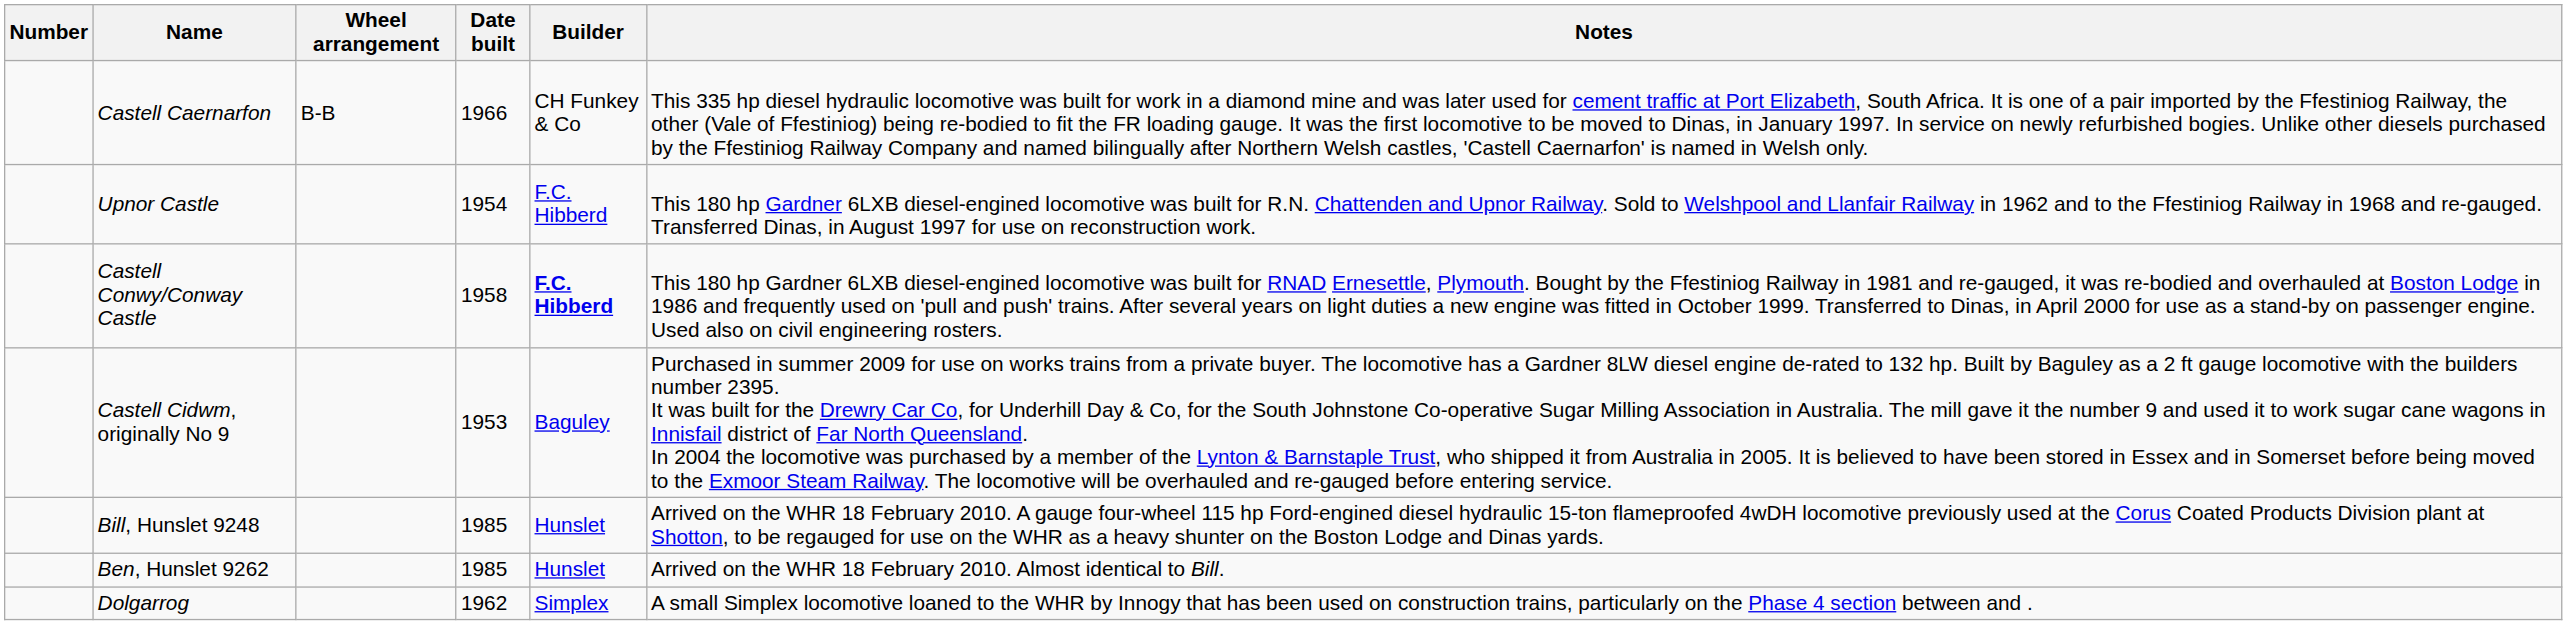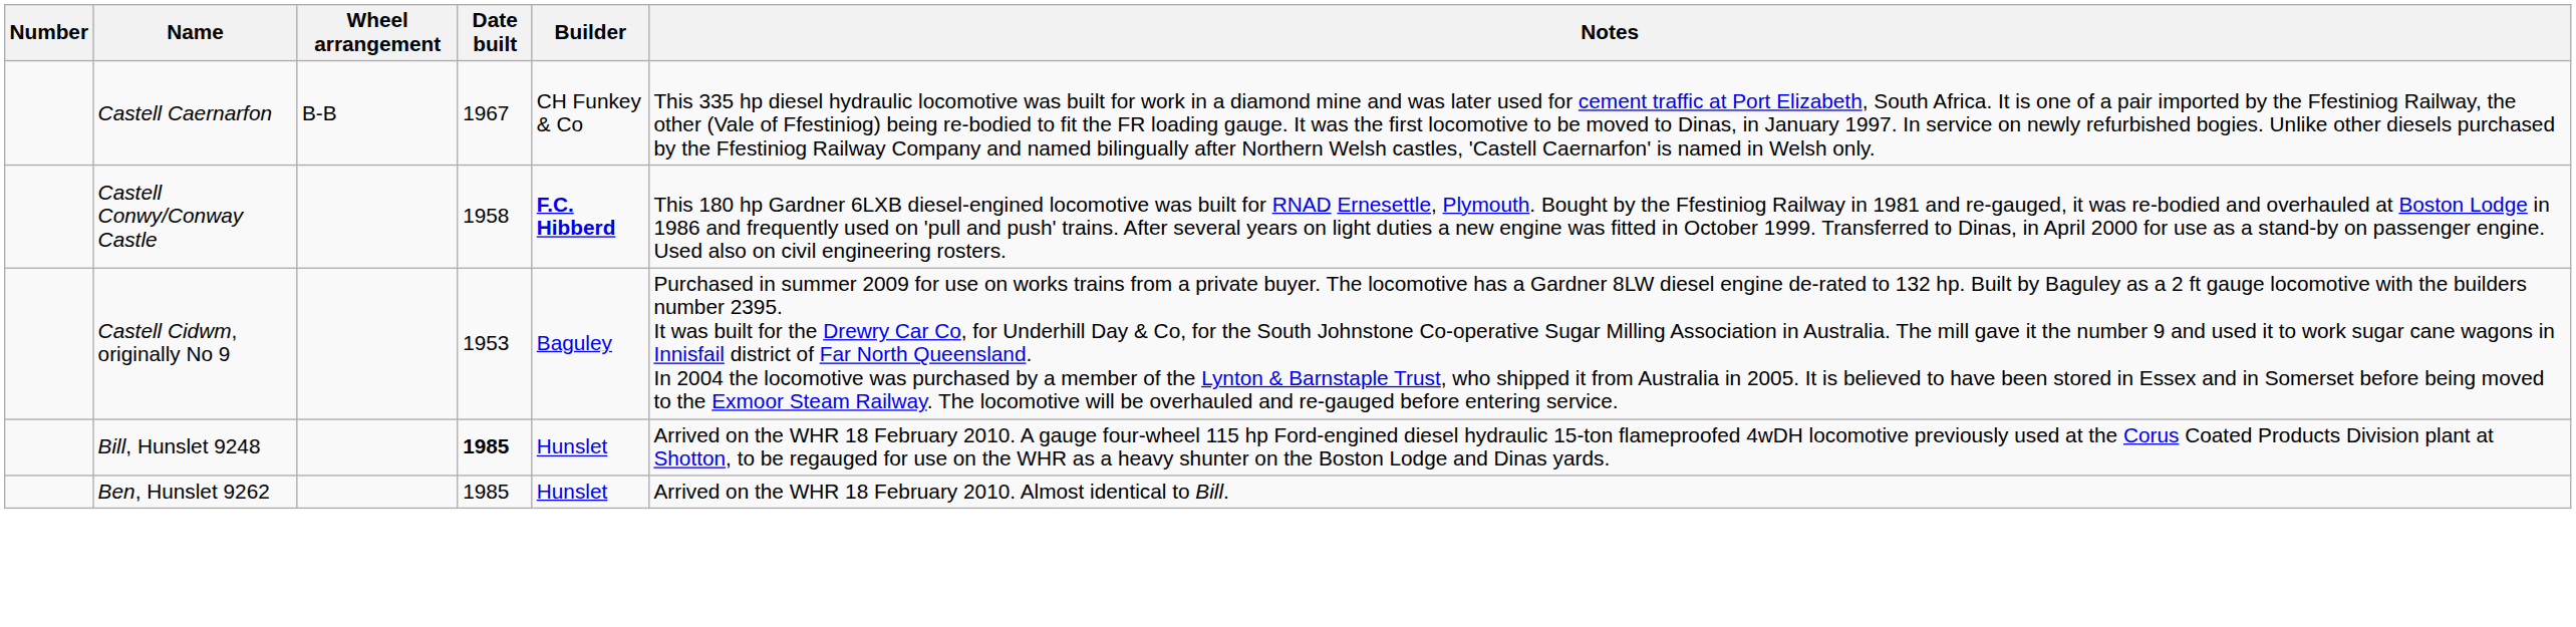 <table class="wikitable">
 <tr>
 <th>Number</th>
 <th>Name</th>
 <th>Wheel arrangement</th>
 <th>Date built</th>
 <th>Builder</th>
 <th>Notes</th>
 </tr>
 <tr>
 <td></td>
 <td><em>Castell Caernarfon</em></td>
 <td>B-B</td>
-<td>1966</td>
+<td>1967</td>
 <td>CH Funkey & Co</td>
 <td><br>This 335 hp diesel hydraulic locomotive was built for work in a diamond mine and was later used for <a href='#'>cement traffic at Port Elizabeth</a>, South Africa. It is one of a pair imported by the Ffestiniog Railway, the other (Vale of Ffestiniog) being re-bodied to fit the FR loading gauge. It was the first locomotive to be moved to Dinas, in January 1997. In service on newly refurbished bogies. Unlike other diesels purchased by the Ffestiniog Railway Company and named bilingually after Northern Welsh castles, 'Castell Caernarfon' is named in Welsh only.</td>
-</tr>
-<tr>
-<td></td>
-<td><em>Upnor Castle</em></td>
-<td></td>
-<td>1954</td>
-<td><a href='#'>F.C. Hibberd</a></td>
-<td><br>This 180 hp <a href='#'>Gardner</a> 6LXB diesel-engined locomotive was built for R.N. <a href='#'>Chattenden and Upnor Railway</a>. Sold to <a href='#'>Welshpool and Llanfair Railway</a> in 1962 and to the Ffestiniog Railway in 1968 and re-gauged. Transferred Dinas, in August 1997 for use on reconstruction work.</td>
 </tr>
 <tr>
 <td></td>
 <td><em>Castell Conwy/Conway Castle</em></td>
 <td></td>
 <td>1958</td>
 <td><strong><a href='#'>F.C. Hibberd</a></strong></td>
 <td><br>This 180 hp Gardner 6LXB diesel-engined locomotive was built for <a href='#'>RNAD</a> <a href='#'>Ernesettle</a>, <a href='#'>Plymouth</a>. Bought by the Ffestiniog Railway in 1981 and re-gauged, it was re-bodied and overhauled at <a href='#'>Boston Lodge</a> in 1986 and frequently used on 'pull and push' trains. After several years on light duties a new engine was fitted in October 1999. Transferred to Dinas, in April 2000 for use as a stand-by on passenger engine. Used also on civil engineering rosters.</td>
 </tr>
 <tr>
 <td></td>
 <td><em>Castell Cidwm</em>, originally No 9</td>
 <td></td>
 <td>1953</td>
 <td><a href='#'>Baguley</a></td>
 <td>Purchased in summer 2009 for use on works trains from a private buyer. The locomotive has a Gardner 8LW diesel engine de-rated to 132 hp. Built by Baguley as a 2 ft gauge locomotive with the builders number 2395.<br>It was built for the <a href='#'>Drewry Car Co</a>, for Underhill Day & Co, for the South Johnstone Co-operative Sugar Milling Association in Australia. The mill gave it the number 9 and used it to work sugar cane wagons in <a href='#'>Innisfail</a> district of <a href='#'>Far North Queensland</a>.<br>In 2004 the locomotive was purchased by a member of the <a href='#'>Lynton & Barnstaple Trust</a>, who shipped it from Australia in 2005. It is believed to have been stored in Essex and in Somerset before being moved to the <a href='#'>Exmoor Steam Railway</a>. The locomotive will be overhauled and re-gauged before entering service.</td>
 </tr>
 <tr>
 <td></td>
 <td><em>Bill</em>, Hunslet 9248</td>
 <td></td>
-<td>1985</td>
+<td><strong>1985</strong></td>
 <td><a href='#'>Hunslet</a></td>
 <td>Arrived on the WHR 18 February 2010. A  gauge four-wheel 115 hp Ford-engined diesel hydraulic 15-ton flameproofed 4wDH locomotive previously used at the <a href='#'>Corus</a> Coated Products Division plant at <a href='#'>Shotton</a>, to be regauged for use on the WHR as a heavy shunter on the Boston Lodge and Dinas yards.</td>
 </tr>
 <tr>
 <td></td>
 <td><em>Ben</em>, Hunslet 9262</td>
 <td></td>
 <td>1985</td>
 <td><a href='#'>Hunslet</a></td>
 <td>Arrived on the WHR 18 February 2010. Almost identical to <em>Bill</em>.</td>
 </tr>
-<tr>
-<td></td>
-<td><em>Dolgarrog</em></td>
-<td></td>
-<td>1962</td>
-<td><a href='#'>Simplex</a></td>
-<td>A small Simplex locomotive loaned to the WHR by Innogy that has been used on construction trains, particularly on the <a href='#'>Phase 4 section</a> between  and .</td>
-</tr>
 </table>
